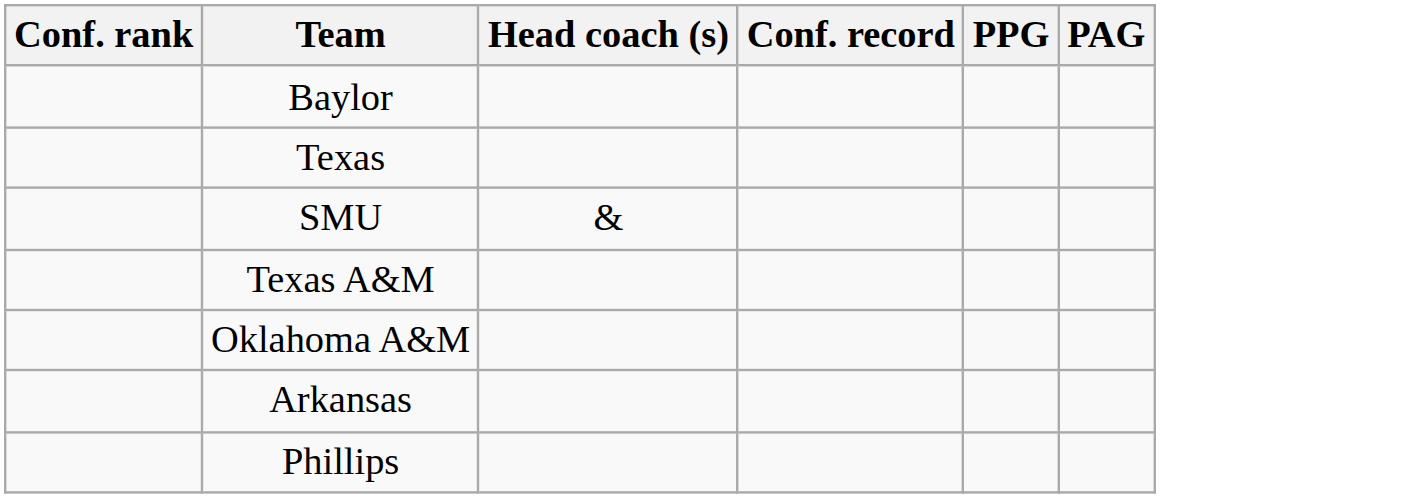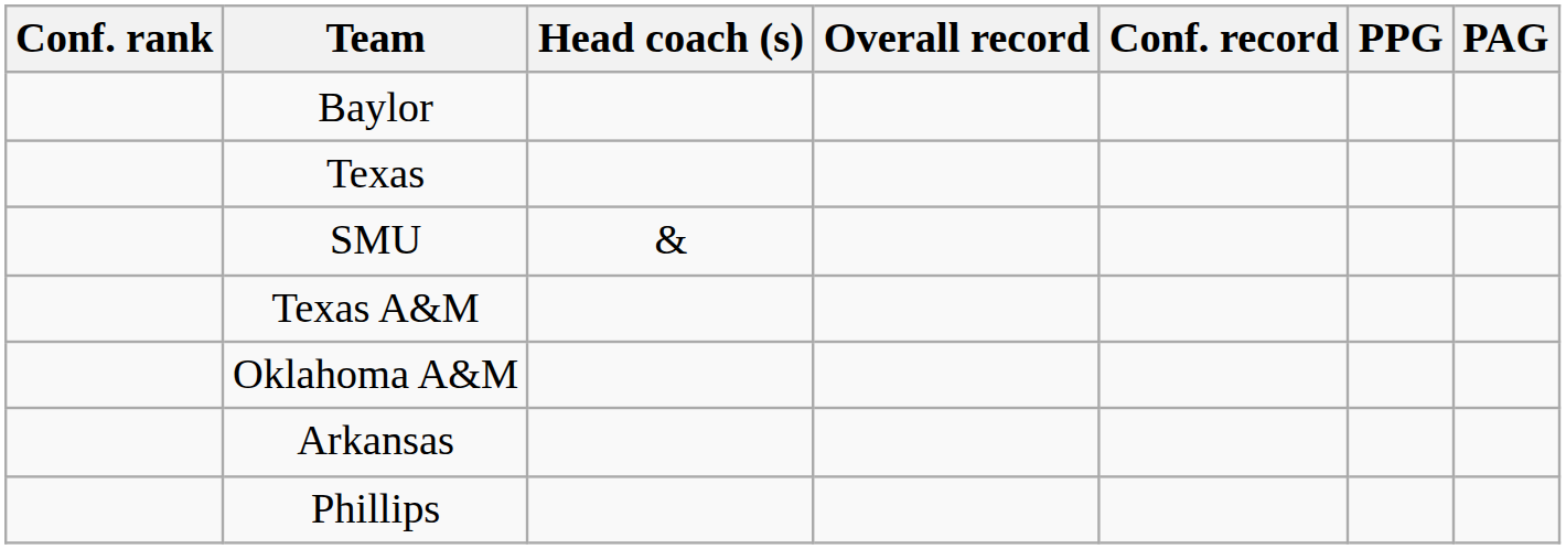 <table class="wikitable sortable" style="text-align:center">
 <tr>
 <th scope="col">Conf. rank</th>
 <th scope="col">Team</th>
 <th scope="col">Head coach (s)</th>
+<th scope="col">Overall record</th>
 <th scope="col">Conf. record</th>
 <th scope="col">PPG</th>
 <th scope="col">PAG</th>
 </tr>
 <tr>
 <td></td>
 <td>Baylor</td>
+<td></td>
 <td></td>
 <td></td>
 <td></td>
 <td></td>
 </tr>
 <tr>
 <td></td>
 <td>Texas</td>
 <td></td>
 <td></td>
 <td></td>
 <td></td>
+<td></td>
 </tr>
 <tr>
 <td></td>
 <td>SMU</td>
 <td> & </td>
 <td></td>
 <td></td>
 <td></td>
+<td></td>
 </tr>
 <tr>
 <td></td>
 <td>Texas A&M</td>
+<td></td>
 <td></td>
 <td></td>
 <td></td>
 <td></td>
 </tr>
 <tr>
 <td></td>
 <td>Oklahoma A&M</td>
 <td></td>
 <td></td>
 <td></td>
 <td></td>
+<td></td>
 </tr>
 <tr>
 <td></td>
 <td>Arkansas</td>
+<td></td>
 <td></td>
 <td></td>
 <td></td>
 <td></td>
 </tr>
 <tr>
 <td></td>
 <td>Phillips</td>
 <td></td>
 <td></td>
 <td></td>
 <td></td>
+<td></td>
 </tr>
 </table>
